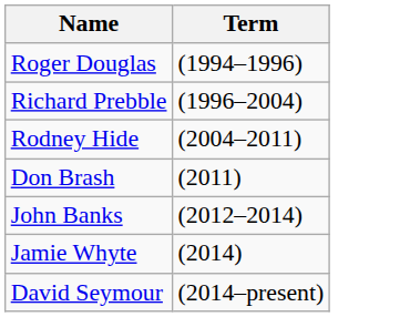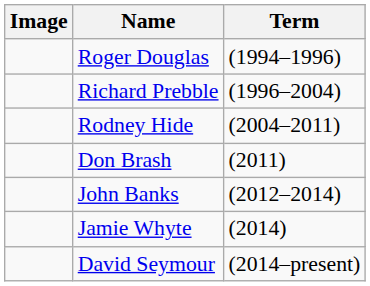 <table class="wikitable">
 <tr>
+<th>Image</th>
 <th>Name</th>
 <th>Term</th>
 </tr>
 <tr>
+<td></td>
 <td><a href='#'>Roger Douglas</a></td>
 <td>(1994–1996)</td>
 </tr>
 <tr>
+<td></td>
 <td><a href='#'>Richard Prebble</a></td>
 <td>(1996–2004)</td>
 </tr>
 <tr>
+<td></td>
 <td><a href='#'>Rodney Hide</a></td>
 <td>(2004–2011)</td>
 </tr>
 <tr>
+<td></td>
 <td><a href='#'>Don Brash</a></td>
 <td>(2011)</td>
 </tr>
 <tr>
+<td></td>
 <td><a href='#'>John Banks</a></td>
 <td>(2012–2014)</td>
 </tr>
 <tr>
+<td></td>
 <td><a href='#'>Jamie Whyte</a></td>
 <td>(2014)</td>
 </tr>
 <tr>
+<td></td>
 <td><a href='#'>David Seymour</a></td>
 <td>(2014–present)</td>
 </tr>
 </table>
